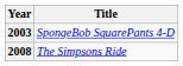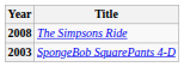 <table class="wikitable">
 <tr>
 <th>Year</th>
 <th>Title</th>
 </tr>
 <tr>
+<th>2008</th>
+<td><em><a href='#'>The Simpsons Ride</a></em></td>
+</tr>
+<tr>
 <th>2003</th>
 <td><em><a href='#'>SpongeBob SquarePants 4-D</a></em></td>
 </tr>
-<tr>
-<th>2008</th>
-<td><em><a href='#'>The Simpsons Ride</a></em></td>
-</tr>
 </table>
